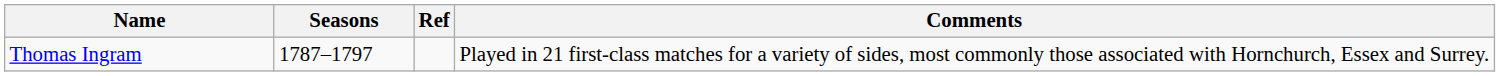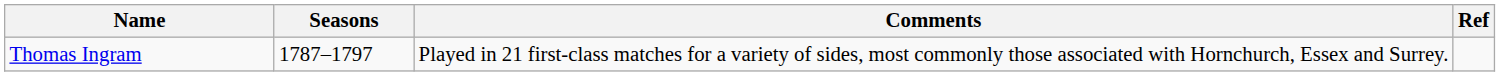 <table class="wikitable">
 <tr>
 <th style="width:200px">Name</th>
 <th style="width: 100px">Seasons</th>
+<th>Comments</th>
 <th>Ref</th>
-<th>Comments</th>
 </tr>
 <tr>
 <td><a href='#'>Thomas Ingram</a></td>
 <td>1787–1797</td>
+<td>Played in 21 first-class matches for a variety of sides, most commonly those associated with Hornchurch, Essex and Surrey.</td>
 <td></td>
-<td>Played in 21 first-class matches for a variety of sides, most commonly those associated with Hornchurch, Essex and Surrey.</td>
 </tr>
 </table>
